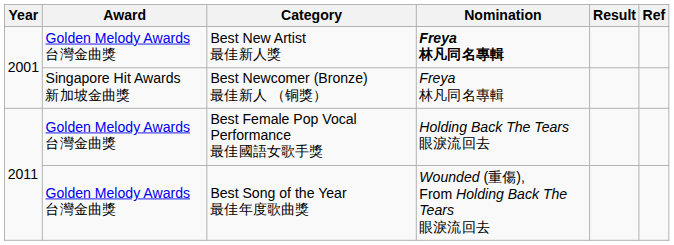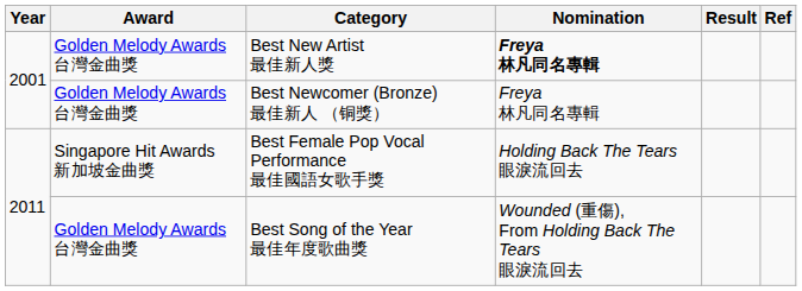 <table class="wikitable">
 <tr>
 <th>Year</th>
 <th width="180">Award</th>
 <th width="230">Category</th>
 <th width="190">Nomination</th>
 <th>Result</th>
 <th>Ref</th>
 </tr>
 <tr>
 <td rowspan="2">2001</td>
 <td><a href='#'>Golden Melody Awards</a> <br>台灣金曲獎</td>
 <td>Best New Artist<br>最佳新人獎</td>
 <td><strong><em>Freya</em><br>林凡同名專輯</strong></td>
 <td></td>
 <td align="center"></td>
 </tr>
 <tr>
-<td>Singapore Hit Awards<br>新加坡金曲獎</td>
+<td><a href='#'>Golden Melody Awards</a><br>台灣金曲獎</td>
 <td>Best Newcomer (Bronze)<br>最佳新人 （铜獎）</td>
 <td><em>Freya</em><br>林凡同名專輯</td>
 <td></td>
 <td align="center"></td>
 </tr>
 <tr>
 <td rowspan="2">2011</td>
-<td><a href='#'>Golden Melody Awards</a><br>台灣金曲獎</td>
+<td>Singapore Hit Awards<br>新加坡金曲獎</td>
 <td>Best Female Pop Vocal Performance<br>最佳國語女歌手獎</td>
 <td><em>Holding Back The Tears</em><br>眼淚流回去</td>
 <td></td>
 <td align="center"></td>
 </tr>
 <tr>
 <td><a href='#'>Golden Melody Awards</a><br>台灣金曲獎</td>
 <td>Best Song of the Year<br>最佳年度歌曲獎</td>
 <td><em>Wounded</em> (重傷),<br>From <em>Holding Back The Tears</em><br>眼淚流回去</td>
 <td></td>
 <td align="center"></td>
 </tr>
 </table>
